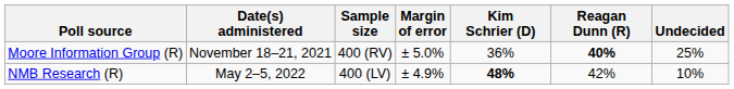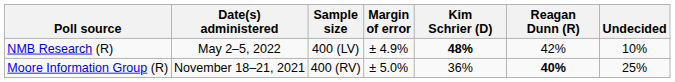 <table class="wikitable" style="font-size:90%;text-align:center;">
 <tr valign=bottom>
 <th>Poll source</th>
 <th>Date(s)<br>administered</th>
 <th>Sample<br>size</th>
 <th>Margin<br>of error</th>
 <th style="width:100px;">Kim<br>Schrier (D)</th>
 <th style="width:100px;">Reagan<br>Dunn (R)</th>
 <th>Undecided</th>
 </tr>
 <tr>
+<td style="text-align:left;"><a href='#'>NMB Research</a> (R)</td>
+<td>May 2–5, 2022</td>
+<td>400 (LV)</td>
+<td>± 4.9%</td>
+<td><strong>48%</strong></td>
+<td>42%</td>
+<td>10%</td>
+</tr>
+<tr>
 <td style="text-align:left;"><a href='#'>Moore Information Group</a> (R)</td>
 <td>November 18–21, 2021</td>
 <td>400 (RV)</td>
 <td>± 5.0%</td>
 <td>36%</td>
 <td><strong>40%</strong></td>
 <td>25%</td>
 </tr>
-<tr>
-<td style="text-align:left;"><a href='#'>NMB Research</a> (R)</td>
-<td>May 2–5, 2022</td>
-<td>400 (LV)</td>
-<td>± 4.9%</td>
-<td><strong>48%</strong></td>
-<td>42%</td>
-<td>10%</td>
-</tr>
 </table>
